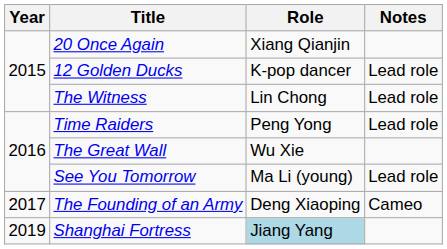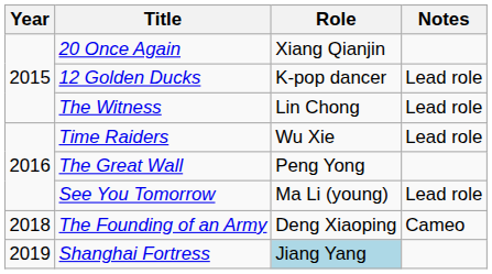 <table class="wikitable">
 <tr>
 <th width=10>Year</th>
 <th>Title</th>
 <th>Role</th>
 <th>Notes</th>
 </tr>
 <tr>
 <td rowspan="3">2015</td>
 <td><em><a href='#'>20 Once Again</a></em></td>
 <td>Xiang Qianjin</td>
 <td></td>
 </tr>
 <tr>
 <td><em><a href='#'>12 Golden Ducks</a></em></td>
 <td>K-pop dancer</td>
 <td>Lead role</td>
 </tr>
 <tr>
 <td><em><a href='#'>The Witness</a></em></td>
 <td>Lin Chong</td>
 <td>Lead role</td>
 </tr>
 <tr>
 <td rowspan="3">2016</td>
 <td><em><a href='#'>Time Raiders</a></em></td>
-<td>Peng Yong</td>
+<td>Wu Xie</td>
 <td>Lead role</td>
 </tr>
 <tr>
 <td><em><a href='#'>The Great Wall</a></em></td>
-<td>Wu Xie</td>
+<td>Peng Yong</td>
 <td></td>
 </tr>
 <tr>
 <td><em><a href='#'>See You Tomorrow</a></em></td>
 <td>Ma Li (young)</td>
 <td>Lead role</td>
 </tr>
 <tr>
-<td>2017</td>
+<td>2018</td>
 <td><em><a href='#'>The Founding of an Army</a></em></td>
 <td>Deng Xiaoping</td>
 <td>Cameo</td>
 </tr>
 <tr>
 <td>2019</td>
 <td><em><a href='#'>Shanghai Fortress</a></em></td>
 <td style="background: lightblue;">Jiang Yang</td>
 <td></td>
 </tr>
 </table>
